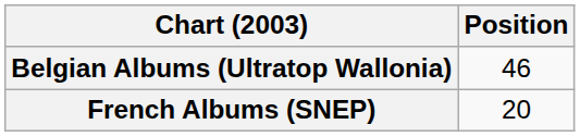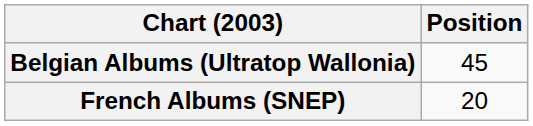 <table class="wikitable sortable plainrowheaders" style="text-align:center">
 <tr>
 <th scope="col">Chart (2003)</th>
 <th scope="col">Position</th>
 </tr>
 <tr>
 <th scope="row">Belgian Albums (Ultratop Wallonia)</th>
-<td>46</td>
+<td>45</td>
 </tr>
 <tr>
 <th scope="row">French Albums (SNEP)</th>
 <td>20</td>
 </tr>
 </table>
